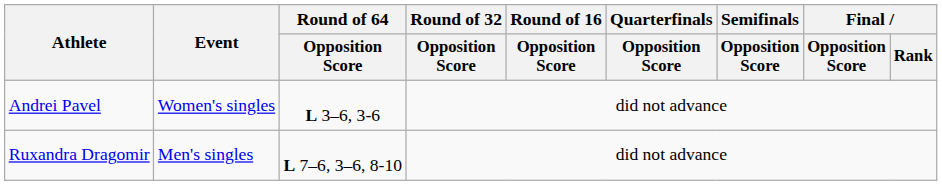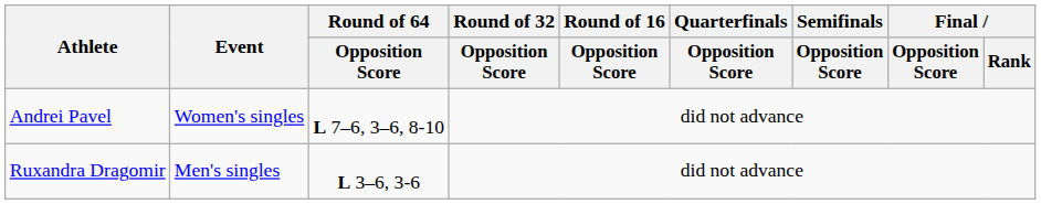 <table class=wikitable style="font-size:90%">
 <tr>
 <th rowspan="2">Athlete</th>
 <th rowspan="2">Event</th>
 <th>Round of 64</th>
 <th>Round of 32</th>
 <th>Round of 16</th>
 <th>Quarterfinals</th>
 <th>Semifinals</th>
 <th colspan=2>Final / </th>
 </tr>
 <tr style="font-size:95%">
 <th>Opposition<br>Score</th>
 <th>Opposition<br>Score</th>
 <th>Opposition<br>Score</th>
 <th>Opposition<br>Score</th>
 <th>Opposition<br>Score</th>
 <th>Opposition<br>Score</th>
 <th>Rank</th>
 </tr>
 <tr>
 <td align=left><a href='#'>Andrei Pavel</a></td>
 <td align=left><a href='#'>Women's singles</a></td>
-<td align=center><br><strong>L</strong> 3–6, 3-6</td>
+<td align=center><br><strong>L</strong> 7–6, 3–6, 8-10</td>
 <td align=center colspan=6>did not advance</td>
 </tr>
 <tr>
 <td align=left><a href='#'>Ruxandra Dragomir</a></td>
 <td align=left><a href='#'>Men's singles</a></td>
-<td align=center><br><strong>L</strong> 7–6, 3–6, 8-10</td>
+<td align=center><br><strong>L</strong> 3–6, 3-6</td>
 <td align=center colspan=6>did not advance</td>
 </tr>
 </table>
